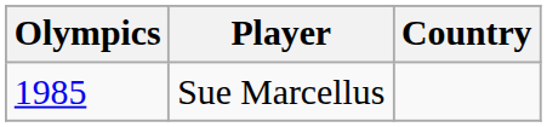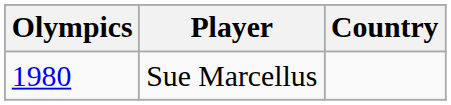 <table class="wikitable">
 <tr>
 <th width=>Olympics</th>
 <th width=>Player</th>
 <th width=>Country</th>
 </tr>
 <tr>
-<td><a href='#'>1985</a></td>
+<td><a href='#'>1980</a></td>
 <td>Sue Marcellus</td>
 <td></td>
 </tr>
 </table>
